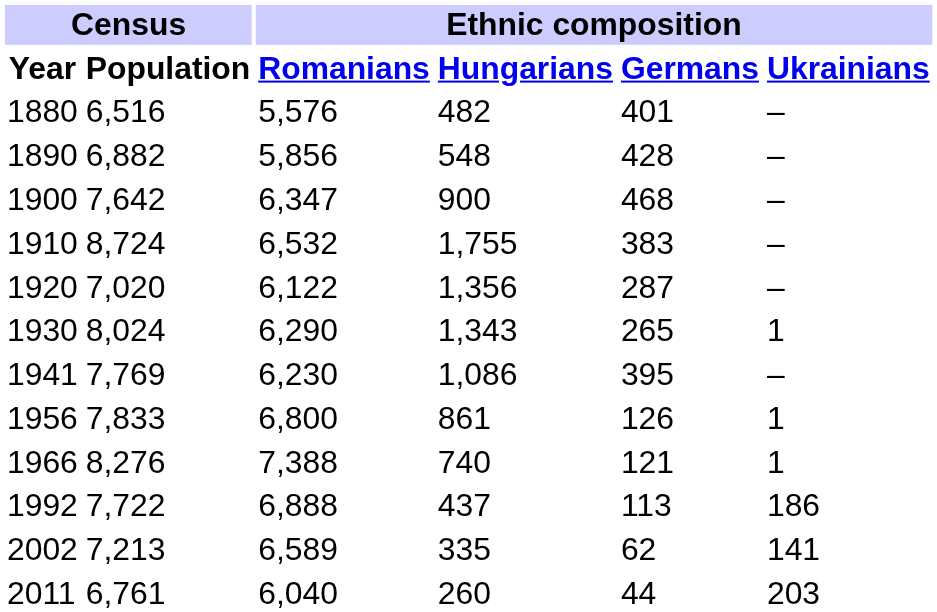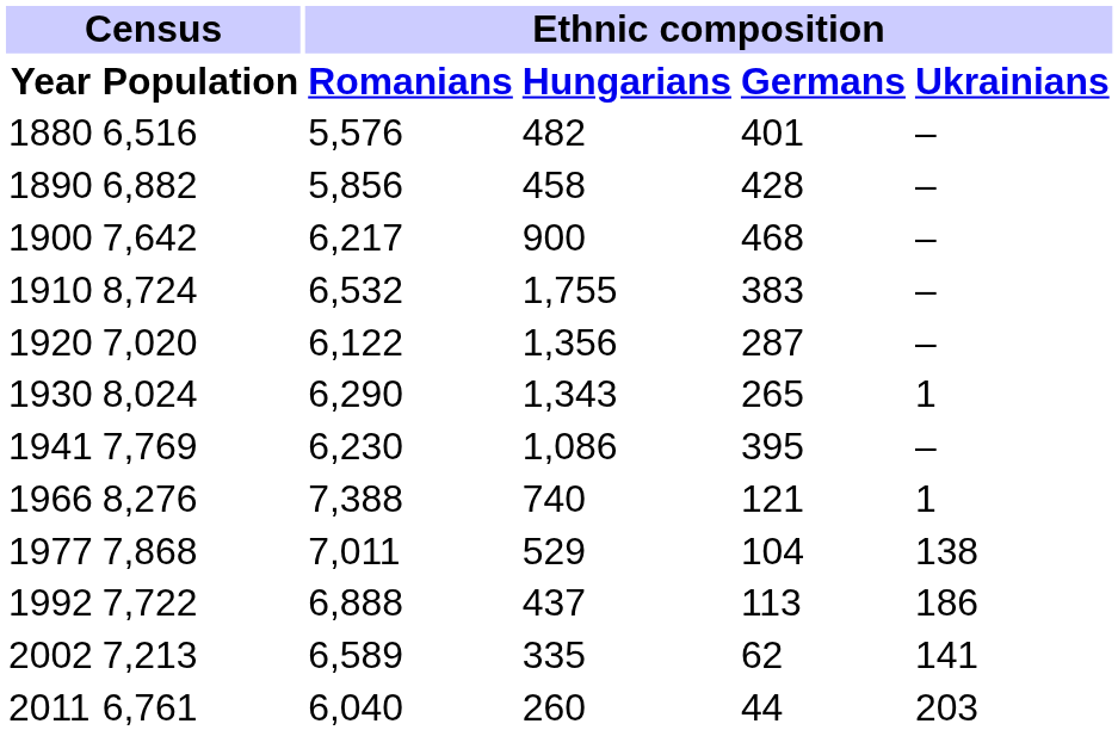 <table class="toccolours">
 <tr>
 <th align="center" colspan="2" style="background:#ccccff;">Census</th>
 <th align="center" colspan="4" style="background:#ccccff;">Ethnic composition</th>
 </tr>
 <tr>
 <th>Year</th>
 <th>Population</th>
 <th><a href='#'>Romanians</a></th>
 <th><a href='#'>Hungarians</a></th>
 <th><a href='#'>Germans</a></th>
 <th><a href='#'>Ukrainians</a></th>
 </tr>
 <tr>
 <td>1880</td>
 <td>6,516</td>
 <td>5,576</td>
 <td>482</td>
 <td>401</td>
 <td>–</td>
 </tr>
 <tr>
 <td>1890</td>
 <td>6,882</td>
 <td>5,856</td>
-<td>548</td>
+<td>458</td>
 <td>428</td>
 <td>–</td>
 </tr>
 <tr>
 <td>1900</td>
 <td>7,642</td>
-<td>6,347</td>
+<td>6,217</td>
 <td>900</td>
 <td>468</td>
 <td>–</td>
 </tr>
 <tr>
 <td>1910</td>
 <td>8,724</td>
 <td>6,532</td>
 <td>1,755</td>
 <td>383</td>
 <td>–</td>
 </tr>
 <tr>
 <td>1920</td>
 <td>7,020</td>
 <td>6,122</td>
 <td>1,356</td>
 <td>287</td>
 <td>–</td>
 </tr>
 <tr>
 <td>1930</td>
 <td>8,024</td>
 <td>6,290</td>
 <td>1,343</td>
 <td>265</td>
 <td>1</td>
 </tr>
 <tr>
 <td>1941</td>
 <td>7,769</td>
 <td>6,230</td>
 <td>1,086</td>
 <td>395</td>
 <td>–</td>
 </tr>
 <tr>
-<td>1956</td>
-<td>7,833</td>
-<td>6,800</td>
-<td>861</td>
-<td>126</td>
-<td>1</td>
-</tr>
-<tr>
 <td>1966</td>
 <td>8,276</td>
 <td>7,388</td>
 <td>740</td>
 <td>121</td>
 <td>1</td>
+</tr>
+<tr>
+<td>1977</td>
+<td>7,868</td>
+<td>7,011</td>
+<td>529</td>
+<td>104</td>
+<td>138</td>
 </tr>
 <tr>
 <td>1992</td>
 <td>7,722</td>
 <td>6,888</td>
 <td>437</td>
 <td>113</td>
 <td>186</td>
 </tr>
 <tr>
 <td>2002</td>
 <td>7,213</td>
 <td>6,589</td>
 <td>335</td>
 <td>62</td>
 <td>141</td>
 </tr>
 <tr>
 <td>2011</td>
 <td>6,761</td>
 <td>6,040</td>
 <td>260</td>
 <td>44</td>
 <td>203</td>
 </tr>
 </table>
